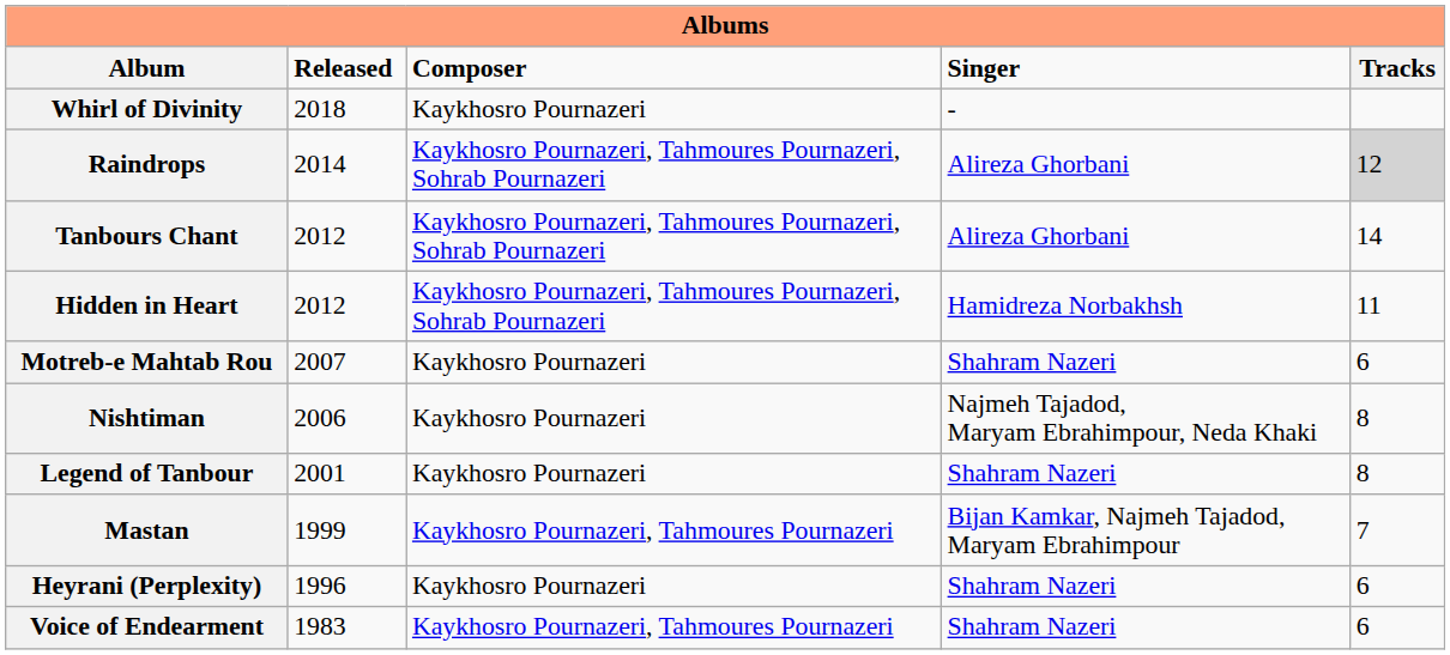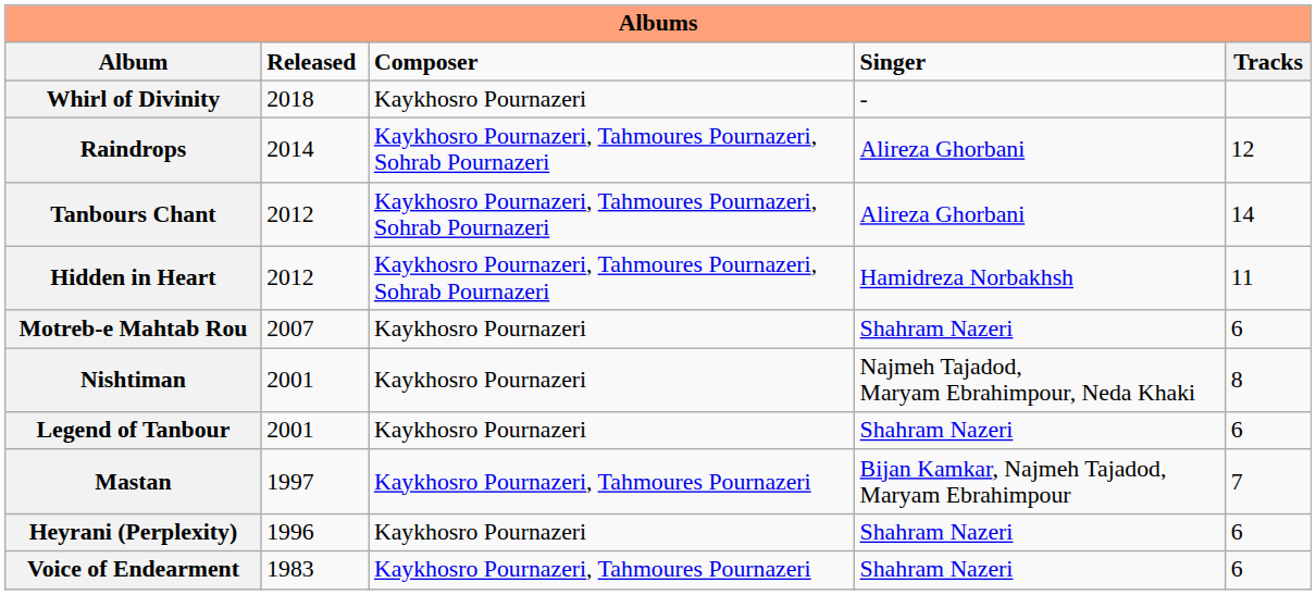 <table class="wikitable center" style="width: 100%; font-size:100%;">
 <tr>
 <th colspan="5" style="background:LightSalmon;">Albums</th>
 </tr>
 <tr>
 <th><strong>Album</strong></th>
 <td><strong>Released</strong></td>
 <td><strong>Composer</strong></td>
 <td><strong>Singer</strong></td>
 <th>Tracks</th>
 </tr>
 <tr>
 <th>Whirl of Divinity</th>
 <td>2018</td>
 <td>Kaykhosro Pournazeri</td>
 <td>-</td>
 <td></td>
 </tr>
 <tr>
 <th>Raindrops</th>
 <td>2014</td>
 <td><a href='#'>Kaykhosro Pournazeri</a>, <a href='#'>Tahmoures Pournazeri</a>,<br><a href='#'>Sohrab Pournazeri</a></td>
 <td><a href='#'>Alireza Ghorbani</a></td>
-<td style="background: lightgrey;">12</td>
+<td>12</td>
 </tr>
 <tr>
 <th>Tanbours Chant</th>
 <td>2012</td>
 <td><a href='#'>Kaykhosro Pournazeri</a>, <a href='#'>Tahmoures Pournazeri</a>,<br><a href='#'>Sohrab Pournazeri</a></td>
 <td><a href='#'>Alireza Ghorbani</a></td>
 <td>14</td>
 </tr>
 <tr>
 <th>Hidden in Heart</th>
 <td>2012</td>
 <td><a href='#'>Kaykhosro Pournazeri</a>, <a href='#'>Tahmoures Pournazeri</a>,<br><a href='#'>Sohrab Pournazeri</a></td>
 <td><a href='#'>Hamidreza Norbakhsh</a></td>
 <td>11</td>
 </tr>
 <tr>
 <th>Motreb-e Mahtab Rou</th>
 <td>2007</td>
 <td>Kaykhosro Pournazeri</td>
 <td><a href='#'>Shahram Nazeri</a></td>
 <td>6</td>
 </tr>
 <tr>
 <th>Nishtiman</th>
-<td>2006</td>
+<td>2001</td>
 <td>Kaykhosro Pournazeri</td>
 <td>Najmeh Tajadod,<br>Maryam Ebrahimpour, Neda Khaki</td>
 <td>8</td>
 </tr>
 <tr>
 <th>Legend of Tanbour</th>
 <td>2001</td>
 <td>Kaykhosro Pournazeri</td>
 <td><a href='#'>Shahram Nazeri</a></td>
-<td>8</td>
+<td>6</td>
 </tr>
 <tr>
 <th>Mastan</th>
-<td>1999</td>
+<td>1997</td>
 <td><a href='#'>Kaykhosro Pournazeri</a>, <a href='#'>Tahmoures Pournazeri</a></td>
 <td><a href='#'>Bijan Kamkar</a>, Najmeh Tajadod,<br>Maryam Ebrahimpour</td>
 <td>7</td>
 </tr>
 <tr>
 <th>Heyrani (Perplexity)</th>
 <td>1996</td>
 <td>Kaykhosro Pournazeri</td>
 <td><a href='#'>Shahram Nazeri</a></td>
 <td>6</td>
 </tr>
 <tr>
 <th>Voice of Endearment</th>
 <td>1983</td>
 <td><a href='#'>Kaykhosro Pournazeri</a>, <a href='#'>Tahmoures Pournazeri</a></td>
 <td><a href='#'>Shahram Nazeri</a></td>
 <td>6</td>
 </tr>
 </table>
